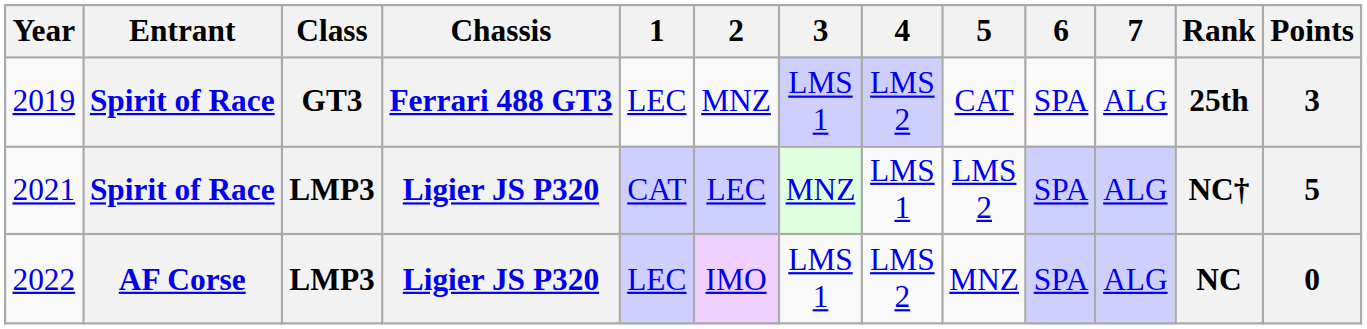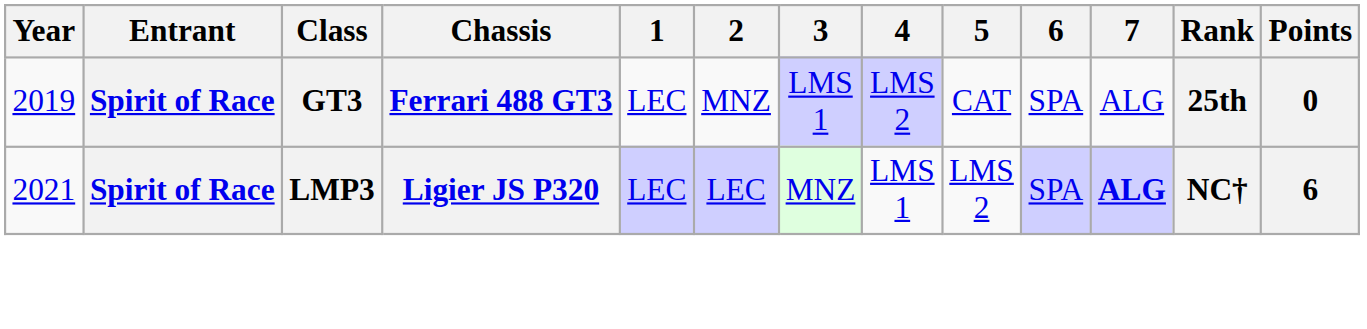 <table class="wikitable" style="text-align:center; font-size:90%">
 <tr>
 <th>Year</th>
 <th>Entrant</th>
 <th>Class</th>
 <th>Chassis</th>
 <th>1</th>
 <th>2</th>
 <th>3</th>
 <th>4</th>
 <th>5</th>
 <th>6</th>
 <th>7</th>
 <th>Rank</th>
 <th>Points</th>
 </tr>
 <tr>
 <td><a href='#'>2019</a></td>
 <th><a href='#'>Spirit of Race</a></th>
 <th>GT3</th>
 <th><a href='#'>Ferrari 488 GT3</a></th>
 <td style="background:#;"><a href='#'>LEC</a></td>
 <td style="background:#;"><a href='#'>MNZ</a></td>
 <td style="background:#CFCFFF;"><a href='#'>LMS<br>1</a><br></td>
 <td style="background:#CFCFFF;"><a href='#'>LMS<br>2</a><br></td>
 <td style="background:#;"><a href='#'>CAT</a></td>
 <td style="background:#;"><a href='#'>SPA</a></td>
 <td style="background:#;"><a href='#'>ALG</a></td>
 <th>25th</th>
-<th>3</th>
+<th>0</th>
 </tr>
 <tr>
 <td><a href='#'>2021</a></td>
 <th><a href='#'>Spirit of Race</a></th>
 <th>LMP3</th>
 <th><a href='#'>Ligier JS P320</a></th>
-<td style="background:#CFCFFF;"><a href='#'>CAT</a><br></td>
+<td style="background:#CFCFFF;"><a href='#'>LEC</a><br></td>
 <td style="background:#CFCFFF;"><a href='#'>LEC</a><br></td>
 <td style="background:#DFFFDF;"><a href='#'>MNZ</a><br></td>
 <td style="background:#;"><a href='#'>LMS<br>1</a></td>
 <td style="background:#;"><a href='#'>LMS<br>2</a></td>
 <td style="background:#CFCFFF;"><a href='#'>SPA</a><br></td>
-<td style="background:#CFCFFF;"><a href='#'>ALG</a><br></td>
+<td style="background:#CFCFFF;"><strong><a href='#'>ALG</a><br></strong></td>
 <th>NC†</th>
-<th>5</th>
-</tr>
-<tr>
-<td><a href='#'>2022</a></td>
-<th><a href='#'>AF Corse</a></th>
-<th>LMP3</th>
-<th><a href='#'>Ligier JS P320</a></th>
-<td style="background:#CFCFFF;"><a href='#'>LEC</a><br></td>
-<td style="background:#EFCFFF;"><a href='#'>IMO</a><br></td>
-<td style="background:#;"><a href='#'>LMS<br>1</a></td>
-<td style="background:#;"><a href='#'>LMS<br>2</a></td>
-<td style="background:#;"><a href='#'>MNZ</a></td>
-<td style="background:#CFCFFF;"><a href='#'>SPA</a><br></td>
-<td style="background:#CFCFFF;"><a href='#'>ALG</a><br></td>
-<th>NC</th>
-<th>0</th>
+<th>6</th>
 </tr>
 </table>
